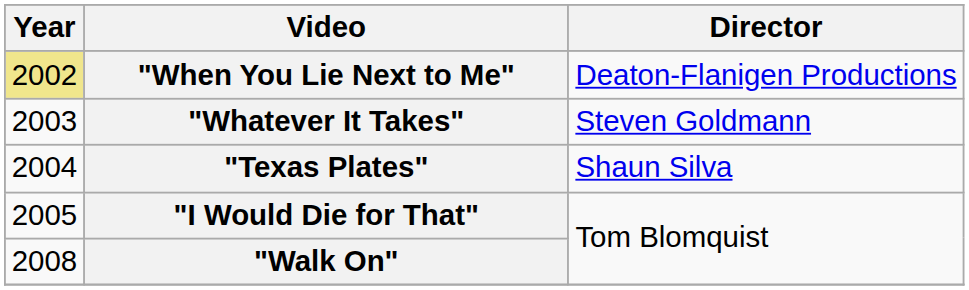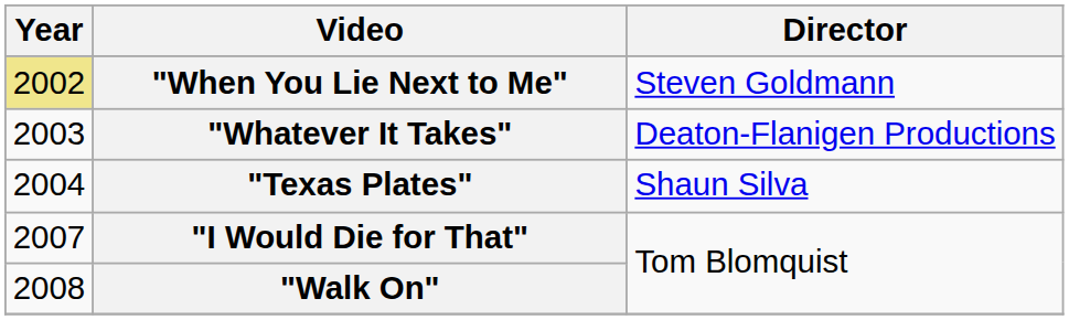 <table class="wikitable plainrowheaders">
 <tr>
 <th>Year</th>
 <th style="width:16em;">Video</th>
 <th>Director</th>
 </tr>
 <tr>
 <td style="background: khaki;">2002</td>
 <th scope="row">"When You Lie Next to Me"</th>
-<td><a href='#'>Deaton-Flanigen Productions</a></td>
+<td><a href='#'>Steven Goldmann</a></td>
 </tr>
 <tr>
 <td>2003</td>
 <th scope="row">"Whatever It Takes"</th>
-<td><a href='#'>Steven Goldmann</a></td>
+<td><a href='#'>Deaton-Flanigen Productions</a></td>
 </tr>
 <tr>
 <td>2004</td>
 <th scope="row">"Texas Plates"</th>
 <td><a href='#'>Shaun Silva</a></td>
 </tr>
 <tr>
-<td>2005</td>
+<td>2007</td>
 <th scope="row">"I Would Die for That"</th>
 <td rowspan="2">Tom Blomquist</td>
 </tr>
 <tr>
 <td>2008</td>
 <th scope="row">"Walk On"</th>
 </tr>
 <tr>
 </tr>
 </table>
